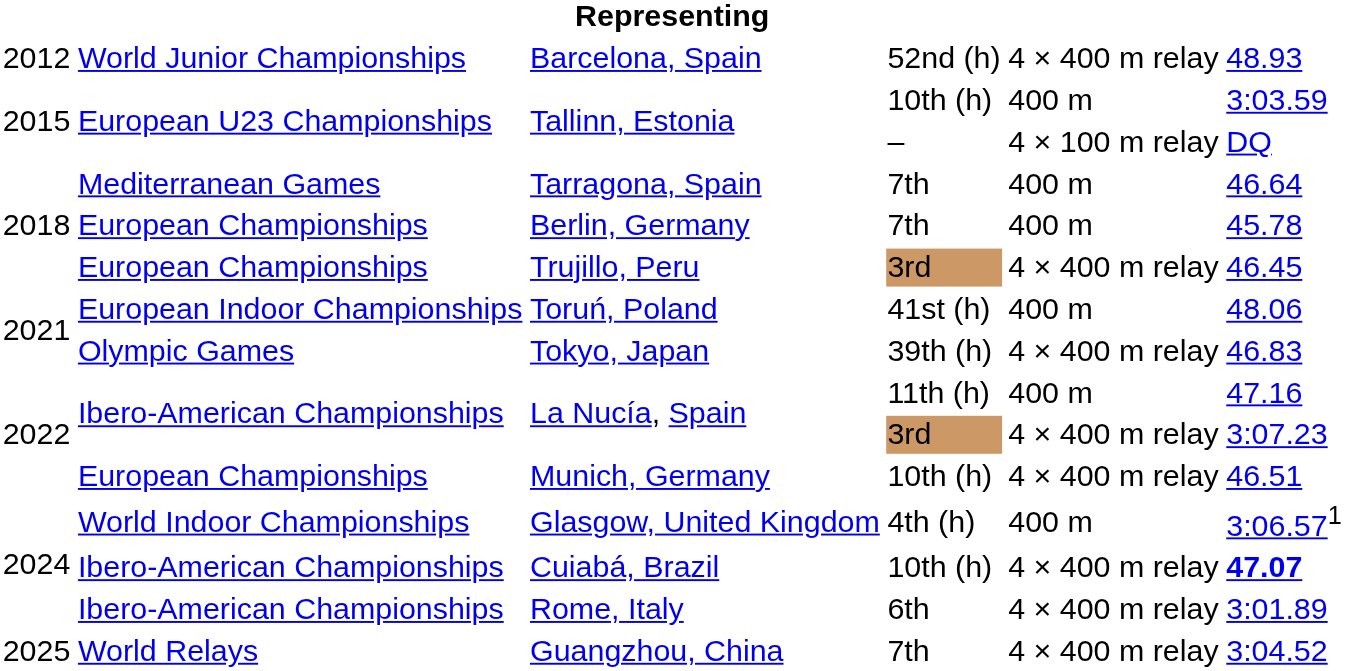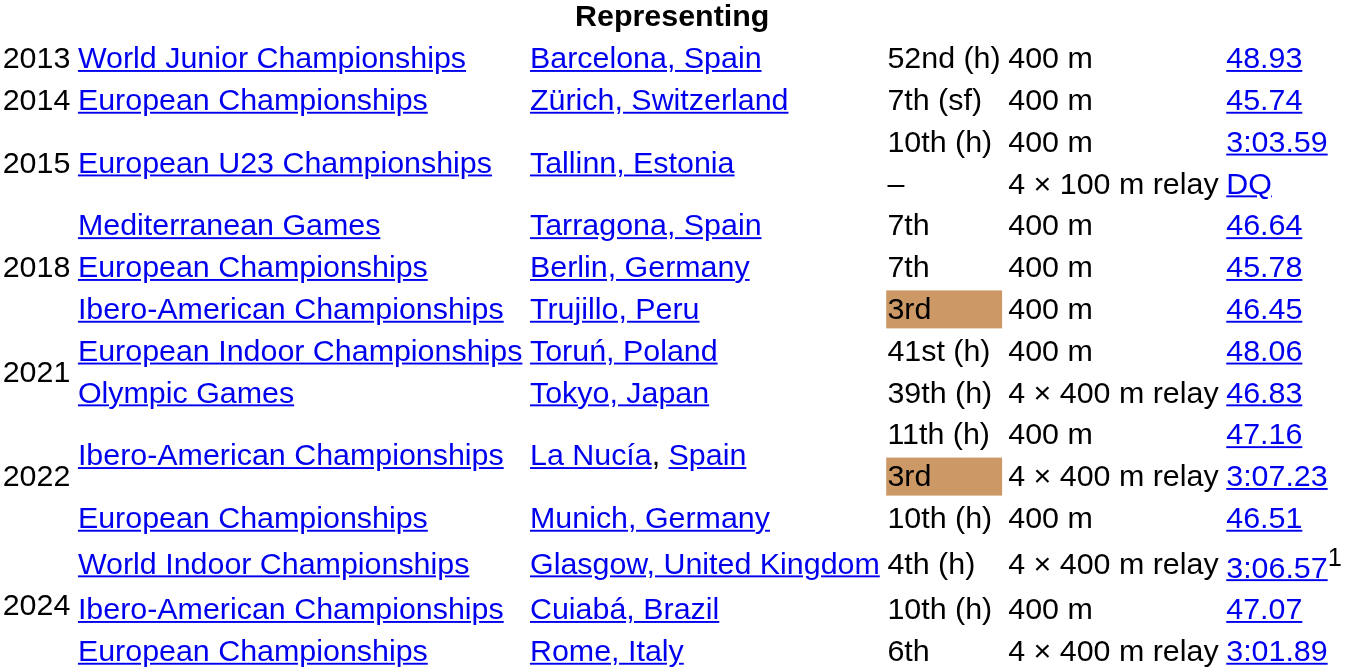 <table>
 <tr>
 <th colspan="6">Representing </th>
 </tr>
 <tr>
-<td>2012</td>
+<td>2013</td>
 <td><a href='#'>World Junior Championships</a></td>
 <td><a href='#'>Barcelona, Spain</a></td>
 <td>52nd (h)</td>
-<td>4 × 400 m relay</td>
+<td>400 m</td>
 <td><a href='#'>48.93</a></td>
+</tr>
+<tr>
+<td>2014</td>
+<td><a href='#'>European Championships</a></td>
+<td><a href='#'>Zürich, Switzerland</a></td>
+<td>7th (sf)</td>
+<td>400 m</td>
+<td><a href='#'>45.74</a></td>
 </tr>
 <tr>
 <td rowspan=2>2015</td>
 <td rowspan=2><a href='#'>European U23 Championships</a></td>
 <td rowspan=2><a href='#'>Tallinn, Estonia</a></td>
 <td>10th (h)</td>
 <td>400 m</td>
 <td><a href='#'>3:03.59</a></td>
 </tr>
 <tr>
 <td>–</td>
 <td>4 × 100 m relay</td>
 <td><a href='#'>DQ</a></td>
 </tr>
 <tr>
 <td rowspan=3>2018</td>
 <td><a href='#'>Mediterranean Games</a></td>
 <td><a href='#'>Tarragona, Spain</a></td>
 <td>7th</td>
 <td>400 m</td>
 <td><a href='#'>46.64</a></td>
 </tr>
 <tr>
 <td><a href='#'>European Championships</a></td>
 <td><a href='#'>Berlin, Germany</a></td>
 <td>7th</td>
 <td>400 m</td>
 <td><a href='#'>45.78</a></td>
 </tr>
 <tr>
-<td><a href='#'>European Championships</a></td>
+<td><a href='#'>Ibero-American Championships</a></td>
 <td><a href='#'>Trujillo, Peru</a></td>
 <td bgcolor=cc9966>3rd</td>
-<td>4 × 400 m relay</td>
+<td>400 m</td>
 <td><a href='#'>46.45</a></td>
 </tr>
 <tr>
 <td rowspan=2>2021</td>
 <td><a href='#'>European Indoor Championships</a></td>
 <td><a href='#'>Toruń, Poland</a></td>
 <td>41st (h)</td>
 <td>400 m</td>
 <td><a href='#'>48.06</a></td>
 </tr>
 <tr>
 <td><a href='#'>Olympic Games</a></td>
 <td><a href='#'>Tokyo, Japan</a></td>
 <td>39th (h)</td>
 <td>4 × 400 m relay</td>
 <td><a href='#'>46.83</a></td>
 </tr>
 <tr>
 <td rowspan=3>2022</td>
 <td rowspan=2><a href='#'>Ibero-American Championships</a></td>
 <td rowspan=2><a href='#'>La Nucía</a>, <a href='#'>Spain</a></td>
 <td>11th (h)</td>
 <td>400 m</td>
 <td><a href='#'>47.16</a></td>
 </tr>
 <tr>
 <td bgcolor=cc9966>3rd</td>
 <td>4 × 400 m relay</td>
 <td><a href='#'>3:07.23</a></td>
 </tr>
 <tr>
 <td><a href='#'>European Championships</a></td>
 <td><a href='#'>Munich, Germany</a></td>
 <td>10th (h)</td>
-<td>4 × 400 m relay</td>
+<td>400 m</td>
 <td><a href='#'>46.51</a></td>
 </tr>
 <tr>
 <td rowspan=3>2024</td>
 <td><a href='#'>World Indoor Championships</a></td>
 <td><a href='#'>Glasgow, United Kingdom</a></td>
 <td>4th (h)</td>
-<td>400 m</td>
+<td>4 × 400 m relay</td>
 <td><a href='#'>3:06.57</a><sup>1</sup></td>
 </tr>
 <tr>
 <td><a href='#'>Ibero-American Championships</a></td>
 <td><a href='#'>Cuiabá, Brazil</a></td>
 <td>10th (h)</td>
-<td>4 × 400 m relay</td>
-<td><strong><a href='#'>47.07</a></strong></td>
+<td>400 m</td>
+<td><a href='#'>47.07</a></td>
 </tr>
 <tr>
-<td><a href='#'>Ibero-American Championships</a></td>
+<td><a href='#'>European Championships</a></td>
 <td><a href='#'>Rome, Italy</a></td>
 <td>6th</td>
 <td>4 × 400 m relay</td>
 <td><a href='#'>3:01.89</a></td>
 </tr>
-<tr>
-<td>2025</td>
-<td><a href='#'>World Relays</a></td>
-<td><a href='#'>Guangzhou, China</a></td>
-<td>7th</td>
-<td>4 × 400 m relay</td>
-<td><a href='#'>3:04.52</a></td>
-</tr>
 </table>
